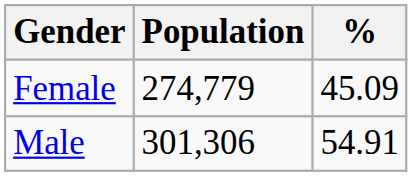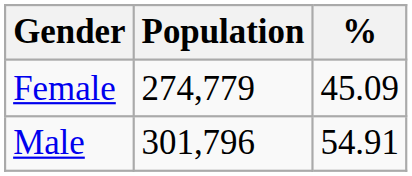 <table class="wikitable">
 <tr>
 <th>Gender</th>
 <th>Population</th>
 <th>%</th>
 </tr>
 <tr>
 <td><a href='#'>Female</a></td>
 <td>274,779</td>
 <td>45.09</td>
 </tr>
 <tr>
 <td><a href='#'>Male</a></td>
-<td>301,306</td>
+<td>301,796</td>
 <td>54.91</td>
 </tr>
 </table>
